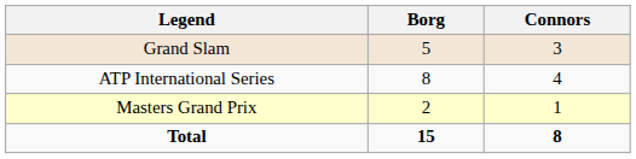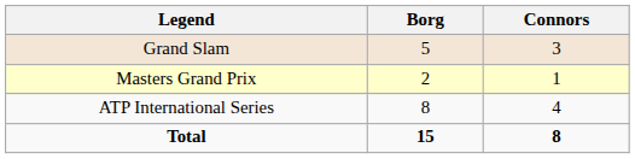 <table class=wikitable style="font-size:85%;width:30%; vertical-align:top; text-align:center;">
 <tr bgcolor="#eeeeee">
 <th><strong>Legend</strong></th>
 <th width=82><strong>Borg</strong></th>
 <th><strong>Connors</strong></th>
 </tr>
 <tr style="background:#f3e6d7;">
 <td>Grand Slam</td>
 <td>5</td>
 <td>3</td>
 </tr>
+<tr bgcolor="ffffcc">
+<td>Masters Grand Prix</td>
+<td>2</td>
+<td>1</td>
+</tr>
 <tr>
 <td>ATP International Series</td>
 <td>8</td>
 <td>4</td>
-</tr>
-<tr bgcolor="ffffcc">
-<td>Masters Grand Prix</td>
-<td>2</td>
-<td>1</td>
 </tr>
 <tr>
 <td><strong>Total</strong></td>
 <td><strong>15</strong></td>
 <td><strong>8</strong></td>
 </tr>
 </table>
